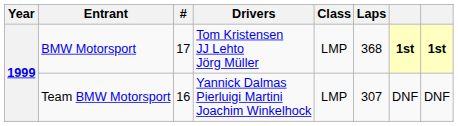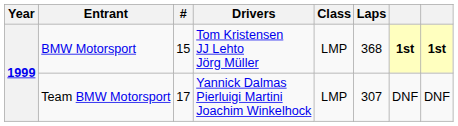 <table class="wikitable">
 <tr>
 <th>Year</th>
 <th>Entrant</th>
 <th>#</th>
 <th>Drivers</th>
 <th>Class</th>
 <th>Laps</th>
 <th></th>
 <th></th>
 </tr>
 <tr>
 <th rowspan="2"><a href='#'>1999</a></th>
 <td> <a href='#'>BMW Motorsport</a></td>
-<td align="center">17</td>
+<td align="center">15</td>
 <td> <a href='#'>Tom Kristensen</a><br> <a href='#'>JJ Lehto</a><br> <a href='#'>Jörg Müller</a></td>
 <td align="center">LMP</td>
 <td align="center">368</td>
 <td align="center" style="background:#FFFFBF;"><strong>1st</strong></td>
 <td align="center" style="background:#FFFFBF;"><strong>1st</strong></td>
 </tr>
 <tr>
 <td> Team <a href='#'>BMW Motorsport</a></td>
-<td align="center">16</td>
+<td align="center">17</td>
 <td> <a href='#'>Yannick Dalmas</a><br> <a href='#'>Pierluigi Martini</a><br> <a href='#'>Joachim Winkelhock</a></td>
 <td align="center">LMP</td>
 <td align="center">307</td>
 <td align="center">DNF</td>
 <td align="center">DNF</td>
 </tr>
 </table>
